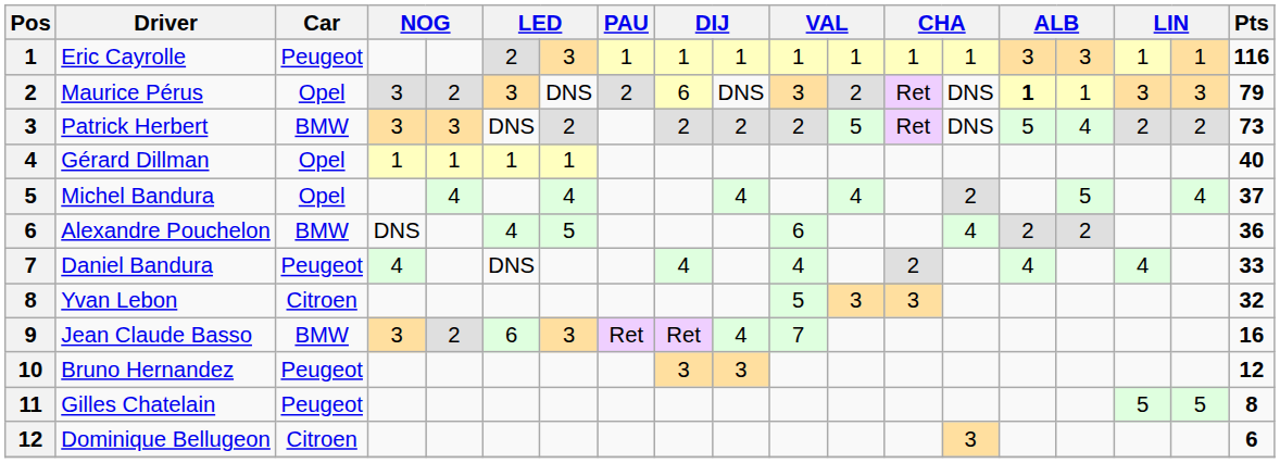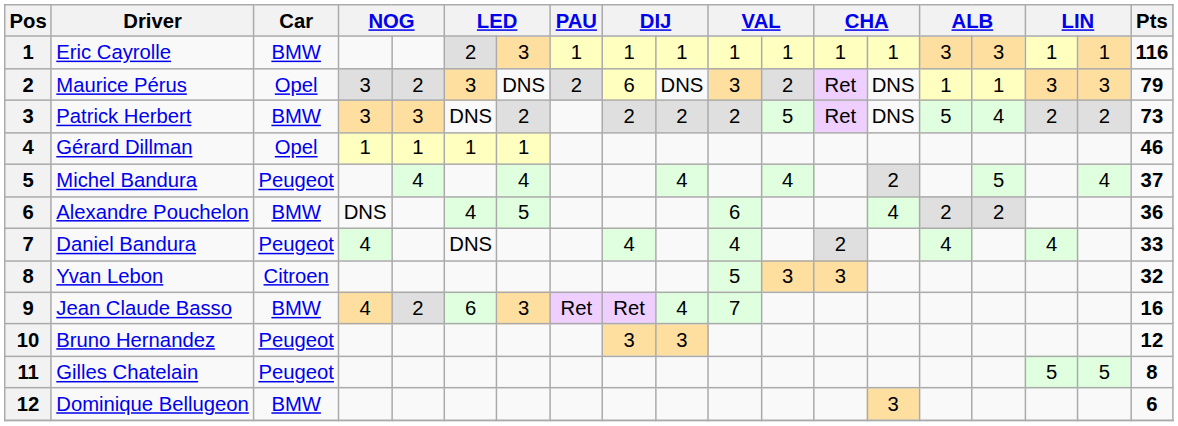 <table class="wikitable" style="font-size:85%; text-align:center">
 <tr valign="top">
 <th style="vertical-align:middle;">Pos</th>
 <th style="vertical-align:middle;">Driver</th>
 <th style="vertical-align:middle;">Car</th>
 <th colspan="2" style="text-align:center;"><a href='#'>NOG</a><br></th>
 <th colspan="2" style="text-align:center;"><a href='#'>LED</a><br></th>
 <th colspan="1" style="text-align:center;"><a href='#'>PAU</a><br></th>
 <th colspan="2" style="text-align:center;"><a href='#'>DIJ</a><br></th>
 <th colspan="2" style="text-align:center;"><a href='#'>VAL</a><br></th>
 <th colspan="2" style="text-align:center;"><a href='#'>CHA</a><br></th>
 <th colspan="2" style="text-align:center;"><a href='#'>ALB</a><br></th>
 <th colspan="2" style="text-align:center;"><a href='#'>LIN</a><br></th>
 <th style="vertical-align:middle;">Pts</th>
 </tr>
 <tr>
 <th>1</th>
 <td style="text-align:left;"> <a href='#'>Eric Cayrolle</a></td>
-<td><a href='#'>Peugeot</a></td>
+<td><a href='#'>BMW</a></td>
 <td></td>
 <td></td>
 <td style="background:#dfdfdf; width:29px;">2</td>
 <td style="background:#ffdf9f; width:29px;">3</td>
 <td style="background:#ffffbf; width:29px;">1</td>
 <td style="background:#ffffbf; width:29px;">1</td>
 <td style="background:#ffffbf; width:29px;">1</td>
 <td style="background:#ffffbf; width:29px;">1</td>
 <td style="background:#ffffbf; width:29px;">1</td>
 <td style="background:#ffffbf; width:29px;">1</td>
 <td style="background:#ffffbf; width:29px;">1</td>
 <td style="background:#ffdf9f; width:29px;">3</td>
 <td style="background:#ffdf9f; width:29px;">3</td>
 <td style="background:#ffffbf; width:29px;">1</td>
 <td style="background:#ffdf9f; width:29px;">1</td>
 <td><strong>116</strong></td>
 </tr>
 <tr>
 <th>2</th>
 <td style="text-align:left;"> <a href='#'>Maurice Pérus</a></td>
 <td><a href='#'>Opel</a></td>
 <td style="background:#dfdfdf; width:29px;">3</td>
 <td style="background:#dfdfdf; width:29px;">2</td>
 <td style="background:#ffdf9f; width:29px;">3</td>
 <td>DNS</td>
 <td style="background:#dfdfdf; width:29px;">2</td>
 <td style="background:#ffffbf; width:29px;">6</td>
 <td>DNS</td>
 <td style="background:#ffdf9f; width:29px;">3</td>
 <td style="background:#dfdfdf; width:29px;">2</td>
 <td style="background:#efcfff; width:29px;">Ret</td>
 <td>DNS</td>
-<td style="background:#ffffbf; width:29px;"><strong>1</strong></td>
+<td style="background:#ffffbf; width:29px;">1</td>
 <td style="background:#ffffbf; width:29px;">1</td>
 <td style="background:#ffdf9f; width:29px;">3</td>
 <td style="background:#ffdf9f; width:29px;">3</td>
 <td><strong>79</strong></td>
 </tr>
 <tr>
 <th>3</th>
 <td style="text-align:left;"> <a href='#'>Patrick Herbert</a></td>
 <td><a href='#'>BMW</a></td>
 <td style="background:#ffdf9f; width:29px;">3</td>
 <td style="background:#ffdf9f; width:29px;">3</td>
 <td>DNS</td>
 <td style="background:#dfdfdf; width:29px;">2</td>
 <td></td>
 <td style="background:#dfdfdf; width:29px;">2</td>
 <td style="background:#dfdfdf; width:29px;">2</td>
 <td style="background:#dfdfdf; width:29px;">2</td>
 <td style="background:#dfffdf; width:29px;">5</td>
 <td style="background:#efcfff; width:29px;">Ret</td>
 <td>DNS</td>
 <td style="background:#dfffdf; width:29px;">5</td>
 <td style="background:#dfffdf; width:29px;">4</td>
 <td style="background:#dfdfdf; width:29px;">2</td>
 <td style="background:#dfdfdf; width:29px;">2</td>
 <td><strong>73</strong></td>
 </tr>
 <tr>
 <th>4</th>
 <td style="text-align:left;"> <a href='#'>Gérard Dillman</a></td>
 <td><a href='#'>Opel</a></td>
 <td style="background:#ffffbf; width:29px;">1</td>
 <td style="background:#ffffbf; width:29px;">1</td>
 <td style="background:#ffffbf; width:29px;">1</td>
 <td style="background:#ffffbf; width:29px;">1</td>
 <td></td>
 <td></td>
 <td></td>
 <td></td>
 <td></td>
 <td></td>
 <td></td>
 <td></td>
 <td></td>
 <td></td>
 <td></td>
-<td><strong>40</strong></td>
+<td><strong>46</strong></td>
 </tr>
 <tr>
 <th>5</th>
 <td style="text-align:left;"> <a href='#'>Michel Bandura</a></td>
-<td><a href='#'>Opel</a></td>
+<td><a href='#'>Peugeot</a></td>
 <td></td>
 <td style="background:#dfffdf; width:29px;">4</td>
 <td></td>
 <td style="background:#dfffdf; width:29px;">4</td>
 <td></td>
 <td></td>
 <td style="background:#dfffdf; width:29px;">4</td>
 <td></td>
 <td style="background:#dfffdf; width:29px;">4</td>
 <td></td>
 <td style="background:#dfdfdf; width:29px;">2</td>
 <td></td>
 <td style="background:#dfffdf; width:29px;">5</td>
 <td></td>
 <td style="background:#dfffdf; width:29px;">4</td>
 <td><strong>37</strong></td>
 </tr>
 <tr>
 <th>6</th>
 <td style="text-align:left;"> <a href='#'>Alexandre Pouchelon</a></td>
 <td><a href='#'>BMW</a></td>
 <td>DNS</td>
 <td></td>
 <td style="background:#dfffdf; width:29px;">4</td>
 <td style="background:#dfffdf; width:29px;">5</td>
 <td></td>
 <td></td>
 <td></td>
 <td style="background:#dfffdf; width:29px;">6</td>
 <td></td>
 <td></td>
 <td style="background:#dfffdf; width:29px;">4</td>
 <td style="background:#dfdfdf; width:29px;">2</td>
 <td style="background:#dfdfdf; width:29px;">2</td>
 <td></td>
 <td></td>
 <td><strong>36</strong></td>
 </tr>
 <tr>
 <th>7</th>
 <td style="text-align:left;"> <a href='#'>Daniel Bandura</a></td>
 <td><a href='#'>Peugeot</a></td>
 <td style="background:#dfffdf; width:29px;">4</td>
 <td></td>
 <td>DNS</td>
 <td></td>
 <td></td>
 <td style="background:#dfffdf; width:29px;">4</td>
 <td></td>
 <td style="background:#dfffdf; width:29px;">4</td>
 <td></td>
 <td style="background:#dfdfdf; width:29px;">2</td>
 <td></td>
 <td style="background:#dfffdf; width:29px;">4</td>
 <td></td>
 <td style="background:#dfffdf; width:29px;">4</td>
 <td></td>
 <td><strong>33</strong></td>
 </tr>
 <tr>
 <th>8</th>
 <td style="text-align:left;"> <a href='#'>Yvan Lebon</a></td>
 <td><a href='#'>Citroen</a></td>
 <td></td>
 <td></td>
 <td></td>
 <td></td>
 <td></td>
 <td></td>
 <td></td>
 <td style="background:#dfffdf; width:29px;">5</td>
 <td style="background:#ffdf9f; width:29px;">3</td>
 <td style="background:#ffdf9f; width:29px;">3</td>
 <td></td>
 <td></td>
 <td></td>
 <td></td>
 <td></td>
 <td><strong>32</strong></td>
 </tr>
 <tr>
 <th>9</th>
 <td style="text-align:left;"> <a href='#'>Jean Claude Basso</a></td>
 <td><a href='#'>BMW</a></td>
-<td style="background:#ffdf9f; width:29px;">3</td>
+<td style="background:#ffdf9f; width:29px;">4</td>
 <td style="background:#dfdfdf; width:29px;">2</td>
 <td style="background:#dfffdf; width:29px;">6</td>
 <td style="background:#ffdf9f; width:29px;">3</td>
 <td style="background:#efcfff; width:29px;">Ret</td>
 <td style="background:#efcfff; width:29px;">Ret</td>
 <td style="background:#dfffdf; width:29px;">4</td>
 <td style="background:#dfffdf; width:29px;">7</td>
 <td></td>
 <td></td>
 <td></td>
 <td></td>
 <td></td>
 <td></td>
 <td></td>
 <td><strong>16</strong></td>
 </tr>
 <tr>
 <th>10</th>
 <td style="text-align:left;"> <a href='#'>Bruno Hernandez</a></td>
 <td><a href='#'>Peugeot</a></td>
 <td></td>
 <td></td>
 <td></td>
 <td></td>
 <td></td>
 <td style="background:#ffdf9f; width:29px;">3</td>
 <td style="background:#ffdf9f; width:29px;">3</td>
 <td></td>
 <td></td>
 <td></td>
 <td></td>
 <td></td>
 <td></td>
 <td></td>
 <td></td>
 <td><strong>12</strong></td>
 </tr>
 <tr>
 <th>11</th>
 <td style="text-align:left;"> <a href='#'>Gilles Chatelain</a></td>
 <td><a href='#'>Peugeot</a></td>
 <td></td>
 <td></td>
 <td></td>
 <td></td>
 <td></td>
 <td></td>
 <td></td>
 <td></td>
 <td></td>
 <td></td>
 <td></td>
 <td></td>
 <td></td>
 <td style="background:#dfffdf; width:29px;">5</td>
 <td style="background:#dfffdf; width:29px;">5</td>
 <td><strong>8</strong></td>
 </tr>
 <tr>
 <th>12</th>
 <td style="text-align:left;"> <a href='#'>Dominique Bellugeon</a></td>
-<td><a href='#'>Citroen</a></td>
+<td><a href='#'>BMW</a></td>
 <td></td>
 <td></td>
 <td></td>
 <td></td>
 <td></td>
 <td></td>
 <td></td>
 <td></td>
 <td></td>
 <td></td>
 <td style="background:#ffdf9f; width:29px;">3</td>
 <td></td>
 <td></td>
 <td></td>
 <td></td>
 <td><strong>6</strong></td>
 </tr>
 <tr>
 </tr>
 </table>
